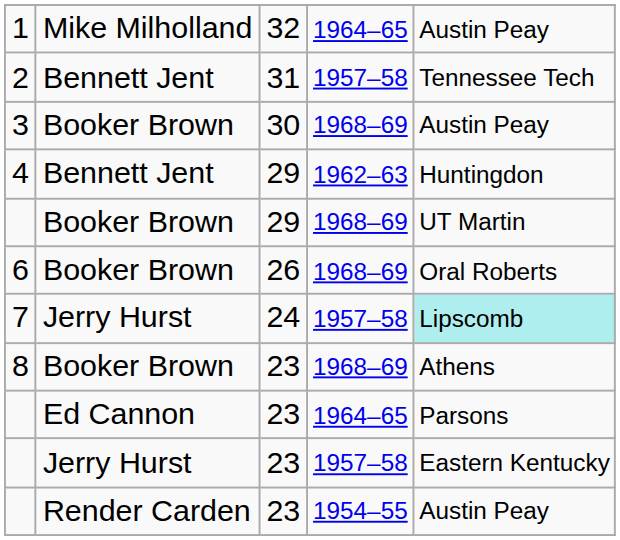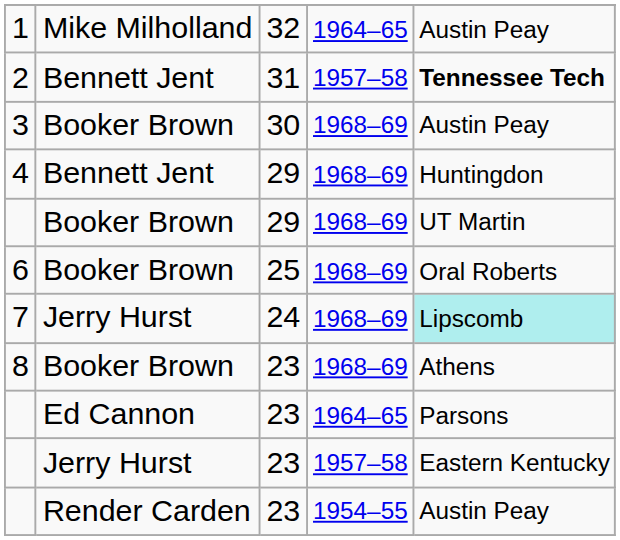 <table class="wikitable">
 <tr>
 </tr>
 <tr>
 <td>1</td>
 <td>Mike Milholland</td>
 <td>32</td>
 <td style="font-size:80%;"><a href='#'>1964–65</a></td>
 <td style="font-size:80%;">Austin Peay</td>
 </tr>
 <tr>
 <td>2</td>
 <td>Bennett Jent</td>
 <td>31</td>
 <td style="font-size:80%;"><a href='#'>1957–58</a></td>
-<td style="font-size:80%;">Tennessee Tech</td>
+<td style="font-size:80%;"><strong>Tennessee Tech</strong></td>
 </tr>
 <tr>
 <td>3</td>
 <td>Booker Brown</td>
 <td>30</td>
 <td style="font-size:80%;"><a href='#'>1968–69</a></td>
 <td style="font-size:80%;">Austin Peay</td>
 </tr>
 <tr>
 <td>4</td>
 <td>Bennett Jent</td>
 <td>29</td>
-<td style="font-size:80%;"><a href='#'>1962–63</a></td>
+<td style="font-size:80%;"><a href='#'>1968–69</a></td>
 <td style="font-size:80%;">Huntingdon</td>
 </tr>
 <tr>
 <td></td>
 <td>Booker Brown</td>
 <td>29</td>
 <td style="font-size:80%;"><a href='#'>1968–69</a></td>
 <td style="font-size:80%;">UT Martin</td>
 </tr>
 <tr>
 <td>6</td>
 <td>Booker Brown</td>
-<td>26</td>
+<td>25</td>
 <td style="font-size:80%;"><a href='#'>1968–69</a></td>
 <td style="font-size:80%;">Oral Roberts</td>
 </tr>
 <tr>
 <td>7</td>
 <td>Jerry Hurst</td>
 <td>24</td>
-<td style="font-size:80%;"><a href='#'>1957–58</a></td>
+<td style="font-size:80%;"><a href='#'>1968–69</a></td>
 <td style="background: paleturquoise; font-size:80%;">Lipscomb</td>
 </tr>
 <tr>
 <td>8</td>
 <td>Booker Brown</td>
 <td>23</td>
 <td style="font-size:80%;"><a href='#'>1968–69</a></td>
 <td style="font-size:80%;">Athens</td>
 </tr>
 <tr>
 <td></td>
 <td>Ed Cannon</td>
 <td>23</td>
 <td style="font-size:80%;"><a href='#'>1964–65</a></td>
 <td style="font-size:80%;">Parsons</td>
 </tr>
 <tr>
 <td></td>
 <td>Jerry Hurst</td>
 <td>23</td>
 <td style="font-size:80%;"><a href='#'>1957–58</a></td>
 <td style="font-size:80%;">Eastern Kentucky</td>
 </tr>
 <tr>
 <td></td>
 <td>Render Carden</td>
 <td>23</td>
 <td style="font-size:80%;"><a href='#'>1954–55</a></td>
 <td style="font-size:80%;">Austin Peay</td>
 </tr>
 </table>
